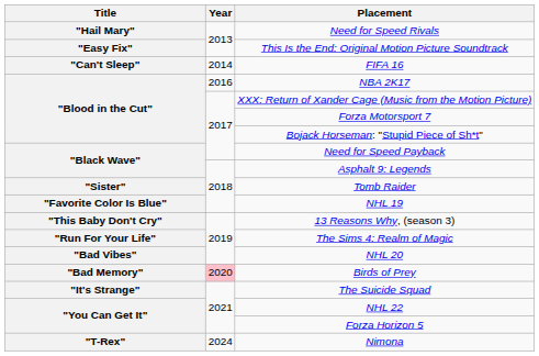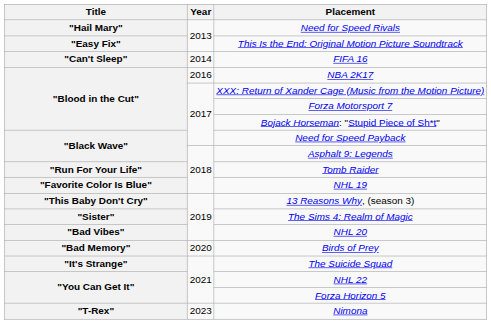 <table class="wikitable plainrowheaders" style="text-align:center;">
 <tr>
 <th scope="col" style="width:18em;">Title</th>
 <th scope="col">Year</th>
 <th scope="col">Placement</th>
 </tr>
 <tr>
 <th scope="row">"Hail Mary" <br></th>
 <td rowspan="2">2013</td>
 <td><em><a href='#'>Need for Speed Rivals</a></em></td>
 </tr>
 <tr>
 <th scope="row">"Easy Fix"</th>
 <td><a href='#'><em>This Is the End: Original Motion Picture Soundtrack</em></a></td>
 </tr>
 <tr>
 <th scope="row">"Can't Sleep"</th>
 <td>2014</td>
 <td><em><a href='#'>FIFA 16</a></em></td>
 </tr>
 <tr>
 <th scope="row" rowspan="4">"Blood in the Cut"</th>
 <td>2016</td>
 <td><em><a href='#'>NBA 2K17</a></em></td>
 </tr>
 <tr>
 <td rowspan="4">2017</td>
 <td><a href='#'><em>XXX: Return of Xander Cage (Music from the Motion Picture)</em></a></td>
 </tr>
 <tr>
 <td><em><a href='#'>Forza Motorsport 7</a></em></td>
 </tr>
 <tr>
 <td><em><a href='#'>Bojack Horseman</a></em>: "<a href='#'>Stupid Piece of Sh*t</a>"</td>
 </tr>
 <tr>
 <th scope="row" rowspan="2">"Black Wave"</th>
 <td><em><a href='#'>Need for Speed Payback</a></em></td>
 </tr>
 <tr>
 <td rowspan="3">2018</td>
 <td><em><a href='#'>Asphalt 9: Legends</a></em></td>
 </tr>
 <tr>
-<th scope="row">"Sister"</th>
+<th scope="row">"Run For Your Life"</th>
 <td><a href='#'><em>Tomb Raider</em></a></td>
 </tr>
 <tr>
 <th scope="row">"Favorite Color Is Blue" <br></th>
 <td><em><a href='#'>NHL 19</a></em></td>
 </tr>
 <tr>
 <th scope="row">"This Baby Don't Cry"</th>
 <td rowspan="3">2019</td>
 <td><a href='#'><em>13 Reasons Why</em></a>, (season 3)</td>
 </tr>
 <tr>
-<th scope="row">"Run For Your Life"</th>
+<th scope="row">"Sister"</th>
 <td><a href='#'><em>The Sims 4: Realm of Magic</em></a></td>
 </tr>
 <tr>
 <th scope="row">"Bad Vibes"</th>
 <td><em><a href='#'>NHL 20</a></em></td>
 </tr>
 <tr>
 <th scope="row">"Bad Memory"</th>
-<td style="background: pink;">2020</td>
+<td>2020</td>
 <td><a href='#'><em>Birds of Prey</em></a></td>
 </tr>
 <tr>
 <th scope="row">"It's Strange"</th>
 <td rowspan="3">2021</td>
 <td><a href='#'><em>The Suicide Squad</em></a></td>
 </tr>
 <tr>
 <th scope="row" rowspan="2">"You Can Get It"<br></th>
 <td><em><a href='#'>NHL 22</a></em></td>
 </tr>
 <tr>
 <td><em><a href='#'>Forza Horizon 5</a></em></td>
 </tr>
 <tr>
 <th scope="row">"T-Rex"</th>
-<td>2024</td>
+<td>2023</td>
 <td><a href='#'><em>Nimona</em></a></td>
 </tr>
 </table>
